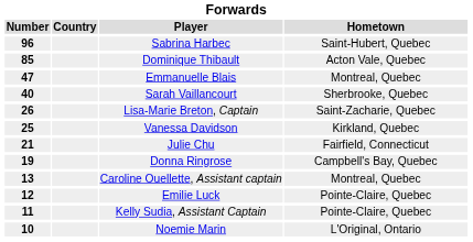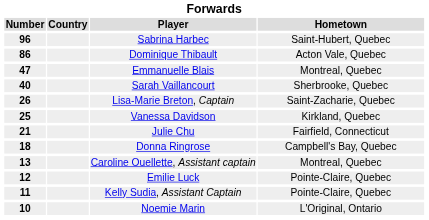 <table>
 <tr>
 <th colspan=4><big>Forwards</big></th>
 </tr>
 <tr bgcolor="#dddddd">
 <th width=10%>Number</th>
 <th width=10%>Country</th>
 <th width=40%>Player</th>
 <th width=40%>Hometown</th>
 </tr>
 <tr>
 </tr>
 <tr bgcolor="#eeeeee">
 <td align=center><strong>96</strong></td>
 <td align=center></td>
 <td align=center><a href='#'>Sabrina Harbec</a></td>
 <td align=center>Saint-Hubert, Quebec</td>
 </tr>
 <tr>
 </tr>
 <tr bgcolor="#eeeeee">
-<td align=center><strong>85</strong></td>
+<td align=center><strong>86</strong></td>
 <td align=center></td>
 <td align=center><a href='#'>Dominique Thibault</a></td>
 <td align=center>Acton Vale, Quebec</td>
 </tr>
 <tr>
 </tr>
 <tr bgcolor="#eeeeee">
 <td align=center><strong>47</strong></td>
 <td align=center></td>
 <td align=center><a href='#'>Emmanuelle Blais</a></td>
 <td align=center>Montreal, Quebec</td>
 </tr>
 <tr>
 </tr>
 <tr bgcolor="#eeeeee">
 <td align=center><strong>40</strong></td>
 <td align=center></td>
 <td align=center><a href='#'>Sarah Vaillancourt</a></td>
 <td align=center>Sherbrooke, Quebec</td>
 </tr>
 <tr>
 </tr>
 <tr bgcolor="#eeeeee">
 <td align=center><strong>26</strong></td>
 <td align=center></td>
 <td align=center><a href='#'>Lisa-Marie Breton</a>, <em>Captain</em></td>
 <td align=center>Saint-Zacharie, Quebec</td>
 </tr>
 <tr>
 </tr>
 <tr bgcolor="#eeeeee">
 <td align=center><strong>25</strong></td>
 <td align=center></td>
 <td align=center><a href='#'>Vanessa Davidson</a></td>
 <td align=center>Kirkland, Quebec</td>
 </tr>
 <tr>
 </tr>
 <tr bgcolor="#eeeeee">
 <td align=center><strong>21</strong></td>
 <td align=center></td>
 <td align=center><a href='#'>Julie Chu</a></td>
 <td align=center>Fairfield, Connecticut</td>
 </tr>
 <tr>
 </tr>
 <tr bgcolor="#eeeeee">
-<td align=center><strong>19</strong></td>
+<td align=center><strong>18</strong></td>
 <td align=center></td>
 <td align=center><a href='#'>Donna Ringrose</a></td>
 <td align=center>Campbell's Bay, Quebec</td>
 </tr>
 <tr>
 </tr>
 <tr bgcolor="#eeeeee">
 <td align=center><strong>13</strong></td>
 <td align=center></td>
 <td align=center><a href='#'>Caroline Ouellette</a>, <em>Assistant captain</em></td>
 <td align=center>Montreal, Quebec</td>
 </tr>
 <tr>
 </tr>
 <tr bgcolor="#eeeeee">
 <td align=center><strong>12</strong></td>
 <td align=center></td>
 <td align=center><a href='#'>Emilie Luck</a></td>
 <td align=center>Pointe-Claire, Quebec</td>
 </tr>
 <tr>
 </tr>
 <tr bgcolor="#eeeeee">
 <td align=center><strong>11</strong></td>
 <td align=center></td>
 <td align=center><a href='#'>Kelly Sudia</a>, <em>Assistant Captain</em></td>
 <td align=center>Pointe-Claire, Quebec</td>
 </tr>
 <tr>
 </tr>
 <tr bgcolor="#eeeeee">
 <td align=center><strong>10</strong></td>
 <td align=center></td>
 <td align=center><a href='#'>Noemie Marin</a></td>
 <td align=center>L'Original, Ontario</td>
 </tr>
 <tr>
 </tr>
 </table>
